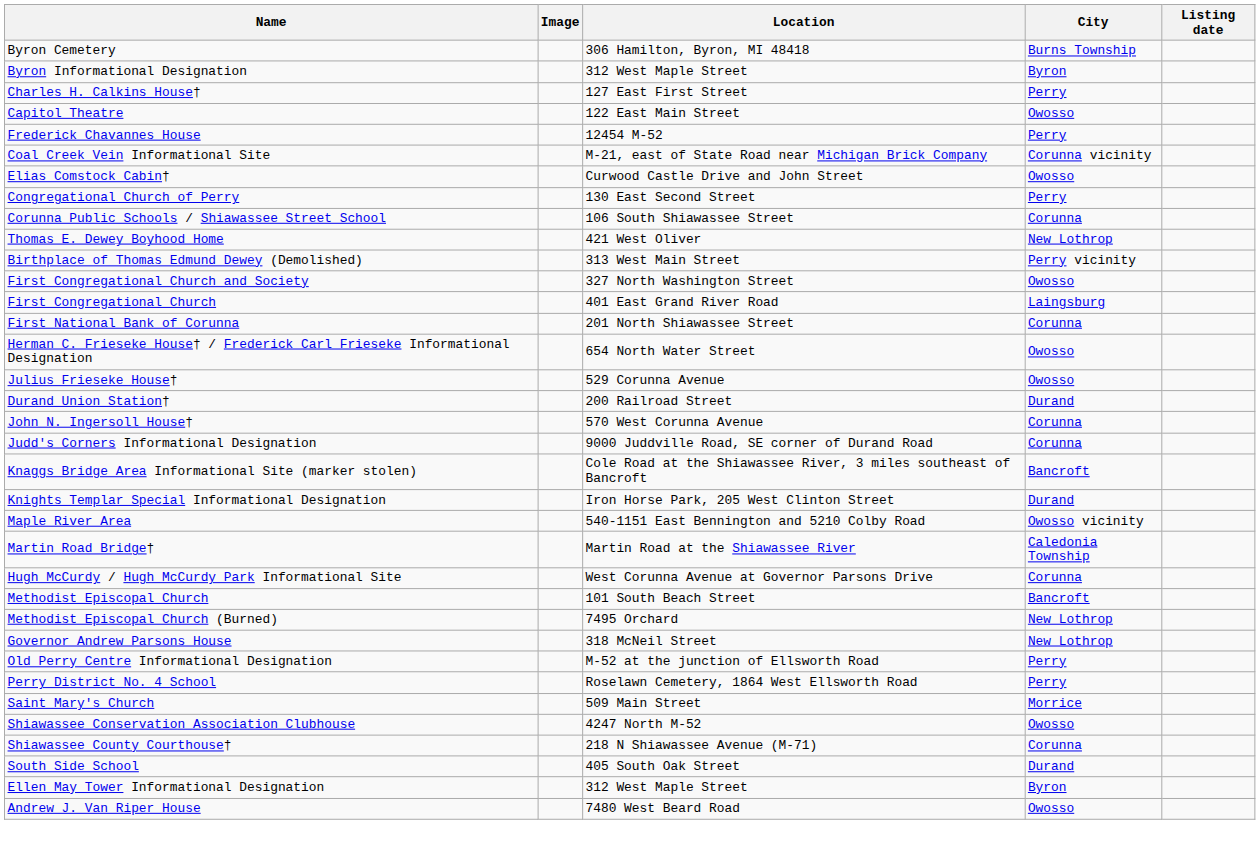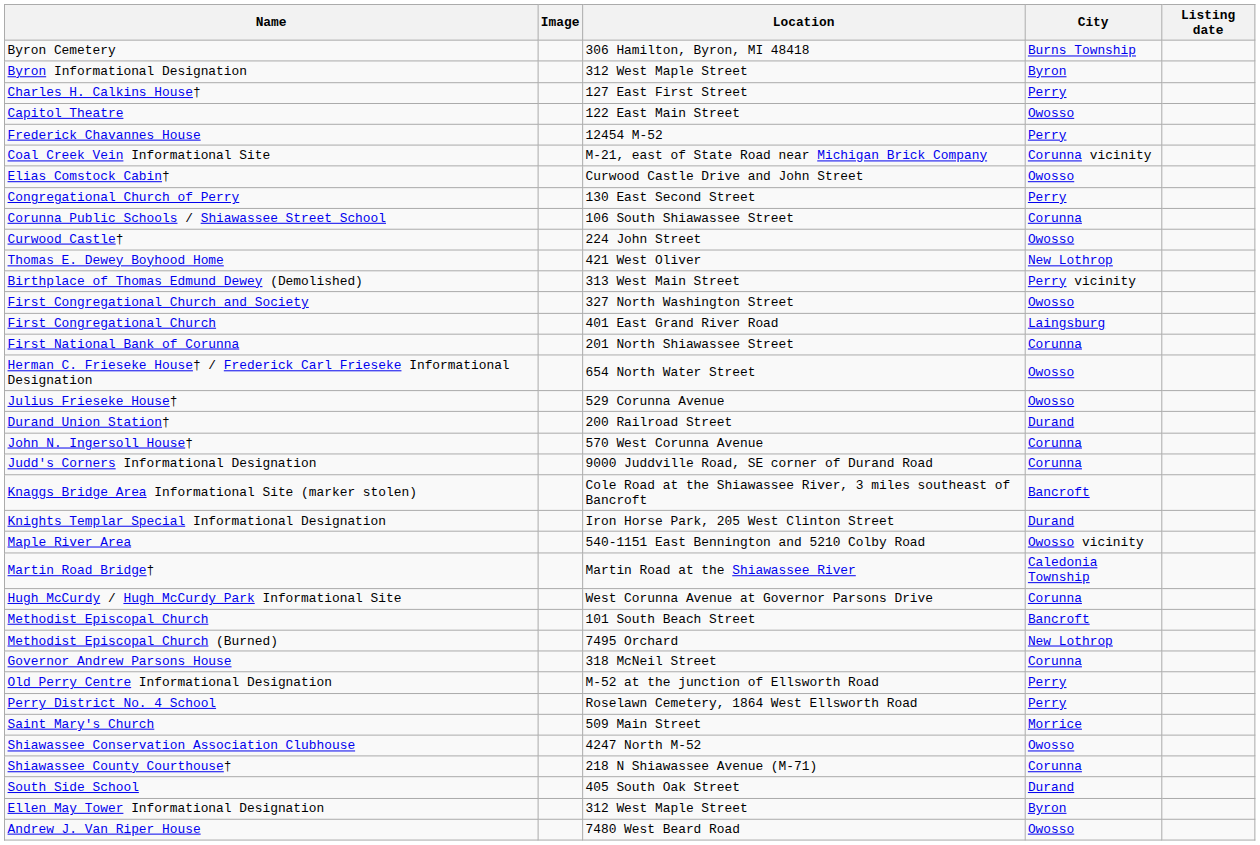 <table class="wikitable sortable" style="width:100%">
 <tr>
 <th>Name</th>
 <th>Image</th>
 <th>Location</th>
 <th>City</th>
 <th>Listing date</th>
 </tr>
 <tr>
 <td>Byron Cemetery</td>
 <td></td>
 <td>306 Hamilton, Byron, MI 48418</td>
 <td><a href='#'>Burns Township</a></td>
 <td></td>
 </tr>
 <tr>
 <td><a href='#'>Byron</a> Informational Designation</td>
 <td></td>
 <td>312 West Maple Street</td>
 <td><a href='#'>Byron</a></td>
 <td></td>
 </tr>
 <tr>
 <td><a href='#'>Charles H. Calkins House</a>†</td>
 <td></td>
 <td>127 East First Street</td>
 <td><a href='#'>Perry</a></td>
 <td></td>
 </tr>
 <tr>
 <td><a href='#'>Capitol Theatre</a></td>
 <td></td>
 <td>122 East Main Street</td>
 <td><a href='#'>Owosso</a></td>
 <td></td>
 </tr>
 <tr>
 <td><a href='#'>Frederick Chavannes House</a></td>
 <td></td>
 <td>12454 M-52</td>
 <td><a href='#'>Perry</a></td>
 <td></td>
 </tr>
 <tr>
 <td><a href='#'>Coal Creek Vein</a> Informational Site</td>
 <td></td>
 <td>M-21, east of State Road near <a href='#'>Michigan Brick Company</a></td>
 <td><a href='#'>Corunna</a> vicinity</td>
 <td></td>
 </tr>
 <tr>
 <td><a href='#'>Elias Comstock Cabin</a>†</td>
 <td></td>
 <td>Curwood Castle Drive and John Street</td>
 <td><a href='#'>Owosso</a></td>
 <td></td>
 </tr>
 <tr>
 <td><a href='#'>Congregational Church of Perry</a></td>
 <td></td>
 <td>130 East Second Street</td>
 <td><a href='#'>Perry</a></td>
 <td></td>
 </tr>
 <tr>
 <td><a href='#'>Corunna Public Schools</a> / <a href='#'>Shiawassee Street School</a></td>
 <td></td>
 <td>106 South Shiawassee Street</td>
 <td><a href='#'>Corunna</a></td>
+<td></td>
+</tr>
+<tr>
+<td><a href='#'>Curwood Castle</a>†</td>
+<td></td>
+<td>224 John Street</td>
+<td><a href='#'>Owosso</a></td>
 <td></td>
 </tr>
 <tr>
 <td><a href='#'>Thomas E. Dewey Boyhood Home</a></td>
 <td></td>
 <td>421 West Oliver</td>
 <td><a href='#'>New Lothrop</a></td>
 <td></td>
 </tr>
 <tr>
 <td><a href='#'>Birthplace of Thomas Edmund Dewey</a> (Demolished)</td>
 <td></td>
 <td>313 West Main Street</td>
 <td><a href='#'>Perry</a> vicinity</td>
 <td></td>
 </tr>
 <tr>
 <td><a href='#'>First Congregational Church and Society</a></td>
 <td></td>
 <td>327 North Washington Street</td>
 <td><a href='#'>Owosso</a></td>
 <td></td>
 </tr>
 <tr>
 <td><a href='#'>First Congregational Church</a></td>
 <td></td>
 <td>401 East Grand River Road</td>
 <td><a href='#'>Laingsburg</a></td>
 <td></td>
 </tr>
 <tr>
 <td><a href='#'>First National Bank of Corunna</a></td>
 <td></td>
 <td>201 North Shiawassee Street</td>
 <td><a href='#'>Corunna</a></td>
 <td></td>
 </tr>
 <tr>
 <td><a href='#'>Herman C. Frieseke House</a>† / <a href='#'>Frederick Carl Frieseke</a> Informational Designation</td>
 <td></td>
 <td>654 North Water Street</td>
 <td><a href='#'>Owosso</a></td>
 <td></td>
 </tr>
 <tr>
 <td><a href='#'>Julius Frieseke House</a>†</td>
 <td></td>
 <td>529 Corunna Avenue</td>
 <td><a href='#'>Owosso</a></td>
 <td></td>
 </tr>
 <tr>
 <td><a href='#'>Durand Union Station</a>†</td>
 <td></td>
 <td>200 Railroad Street</td>
 <td><a href='#'>Durand</a></td>
 <td></td>
 </tr>
 <tr>
 <td><a href='#'>John N. Ingersoll House</a>†</td>
 <td></td>
 <td>570 West Corunna Avenue</td>
 <td><a href='#'>Corunna</a></td>
 <td></td>
 </tr>
 <tr>
 <td><a href='#'>Judd's Corners</a> Informational Designation</td>
 <td></td>
 <td>9000 Juddville Road, SE corner of Durand Road</td>
 <td><a href='#'>Corunna</a></td>
 <td></td>
 </tr>
 <tr>
 <td><a href='#'>Knaggs Bridge Area</a> Informational Site (marker stolen)</td>
 <td></td>
 <td>Cole Road at the Shiawassee River, 3 miles southeast of Bancroft</td>
 <td><a href='#'>Bancroft</a></td>
 <td></td>
 </tr>
 <tr>
 <td><a href='#'>Knights Templar Special</a> Informational Designation</td>
 <td></td>
 <td>Iron Horse Park, 205 West Clinton Street</td>
 <td><a href='#'>Durand</a></td>
 <td></td>
 </tr>
 <tr>
 <td><a href='#'>Maple River Area</a></td>
 <td></td>
 <td>540-1151 East Bennington and 5210 Colby Road</td>
 <td><a href='#'>Owosso</a> vicinity</td>
 <td></td>
 </tr>
 <tr>
 <td><a href='#'>Martin Road Bridge</a>†</td>
 <td></td>
 <td>Martin Road at the <a href='#'>Shiawassee River</a></td>
 <td><a href='#'>Caledonia Township</a></td>
 <td></td>
 </tr>
 <tr>
 <td><a href='#'>Hugh McCurdy</a> / <a href='#'>Hugh McCurdy Park</a> Informational Site</td>
 <td></td>
 <td>West Corunna Avenue at Governor Parsons Drive</td>
 <td><a href='#'>Corunna</a></td>
 <td></td>
 </tr>
 <tr>
 <td><a href='#'>Methodist Episcopal Church</a></td>
 <td></td>
 <td>101 South Beach Street</td>
 <td><a href='#'>Bancroft</a></td>
 <td></td>
 </tr>
 <tr>
 <td><a href='#'>Methodist Episcopal Church</a> (Burned)</td>
 <td></td>
 <td>7495 Orchard</td>
 <td><a href='#'>New Lothrop</a></td>
 <td></td>
 </tr>
 <tr>
 <td><a href='#'>Governor Andrew Parsons House</a></td>
 <td></td>
 <td>318 McNeil Street</td>
-<td><a href='#'>New Lothrop</a></td>
+<td><a href='#'>Corunna</a></td>
 <td></td>
 </tr>
 <tr>
 <td><a href='#'>Old Perry Centre</a> Informational Designation</td>
 <td></td>
 <td>M-52 at the junction of Ellsworth Road</td>
 <td><a href='#'>Perry</a></td>
 <td></td>
 </tr>
 <tr>
 <td><a href='#'>Perry District No. 4 School</a></td>
 <td></td>
 <td>Roselawn Cemetery, 1864 West Ellsworth Road</td>
 <td><a href='#'>Perry</a></td>
 <td></td>
 </tr>
 <tr>
 <td><a href='#'>Saint Mary's Church</a></td>
 <td></td>
 <td>509 Main Street</td>
 <td><a href='#'>Morrice</a></td>
 <td></td>
 </tr>
 <tr>
 <td><a href='#'>Shiawassee Conservation Association Clubhouse</a></td>
 <td></td>
 <td>4247 North M-52</td>
 <td><a href='#'>Owosso</a></td>
 <td></td>
 </tr>
 <tr>
 <td><a href='#'>Shiawassee County Courthouse</a>†</td>
 <td></td>
 <td>218 N Shiawassee Avenue (M-71)</td>
 <td><a href='#'>Corunna</a></td>
 <td></td>
 </tr>
 <tr>
 <td><a href='#'>South Side School</a></td>
 <td></td>
 <td>405 South Oak Street</td>
 <td><a href='#'>Durand</a></td>
 <td></td>
 </tr>
 <tr>
 <td><a href='#'>Ellen May Tower</a> Informational Designation</td>
 <td></td>
 <td>312 West Maple Street</td>
 <td><a href='#'>Byron</a></td>
 <td></td>
 </tr>
 <tr>
 <td><a href='#'>Andrew J. Van Riper House</a></td>
 <td></td>
 <td>7480 West Beard Road</td>
 <td><a href='#'>Owosso</a></td>
 <td></td>
 </tr>
 </table>
